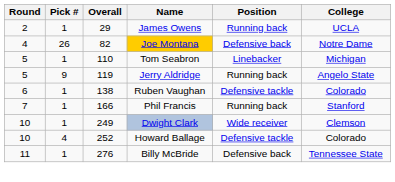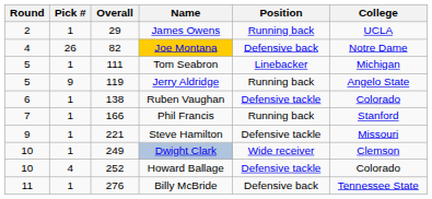 <table class="wikitable sortable sortable" style="width: 100%; text-align:center">
 <tr>
 <th>Round</th>
 <th>Pick #</th>
 <th>Overall</th>
 <th>Name</th>
 <th>Position</th>
 <th>College</th>
 </tr>
 <tr>
 <td>2</td>
 <td>1</td>
 <td>29</td>
 <td><a href='#'>James Owens</a></td>
 <td><a href='#'>Running back</a></td>
 <td><a href='#'>UCLA</a></td>
 </tr>
 <tr>
 <td>4</td>
 <td>26</td>
 <td>82</td>
 <td bgcolor=#FFCC00><a href='#'>Joe Montana</a></td>
 <td><a href='#'>Defensive back</a></td>
 <td><a href='#'>Notre Dame</a></td>
 </tr>
 <tr>
 <td>5</td>
 <td>1</td>
-<td>110</td>
+<td>111</td>
 <td>Tom Seabron</td>
 <td><a href='#'>Linebacker</a></td>
 <td><a href='#'>Michigan</a></td>
 </tr>
 <tr>
 <td>5</td>
 <td>9</td>
 <td>119</td>
 <td><a href='#'>Jerry Aldridge</a></td>
 <td>Running back</td>
 <td><a href='#'>Angelo State</a></td>
 </tr>
 <tr>
 <td>6</td>
 <td>1</td>
 <td>138</td>
 <td>Ruben Vaughan</td>
 <td><a href='#'>Defensive tackle</a></td>
 <td><a href='#'>Colorado</a></td>
 </tr>
 <tr>
 <td>7</td>
 <td>1</td>
 <td>166</td>
 <td>Phil Francis</td>
 <td>Running back</td>
 <td><a href='#'>Stanford</a></td>
 </tr>
 <tr>
+<td>9</td>
+<td>1</td>
+<td>221</td>
+<td>Steve Hamilton</td>
+<td>Defensive tackle</td>
+<td><a href='#'>Missouri</a></td>
+</tr>
+<tr>
 <td>10</td>
 <td>1</td>
 <td>249</td>
 <td bgcolor=lightsteelblue><a href='#'>Dwight Clark</a></td>
 <td><a href='#'>Wide receiver</a></td>
 <td><a href='#'>Clemson</a></td>
 </tr>
 <tr>
 <td>10</td>
 <td>4</td>
 <td>252</td>
 <td>Howard Ballage</td>
 <td><a href='#'>Defensive tackle</a></td>
 <td>Colorado</td>
 </tr>
 <tr>
 <td>11</td>
 <td>1</td>
 <td>276</td>
 <td>Billy McBride</td>
 <td>Defensive back</td>
 <td><a href='#'>Tennessee State</a></td>
 </tr>
 </table>
